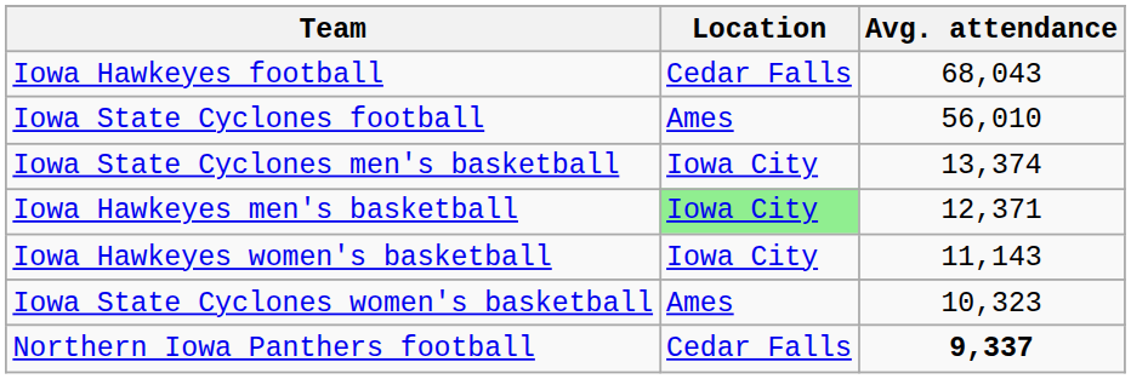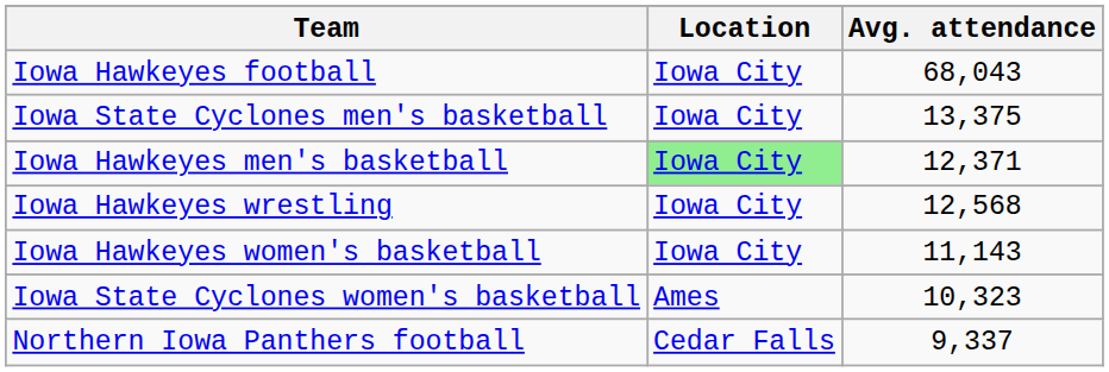 <table class="wikitable sortable">
 <tr>
 </tr>
 <tr>
 <th>Team</th>
 <th>Location</th>
 <th>Avg. attendance</th>
 </tr>
 <tr>
 <td><a href='#'>Iowa Hawkeyes football</a></td>
-<td><a href='#'>Cedar Falls</a></td>
+<td><a href='#'>Iowa City</a></td>
 <td align=center>68,043</td>
-</tr>
-<tr>
-<td><a href='#'>Iowa State Cyclones football</a></td>
-<td><a href='#'>Ames</a></td>
-<td align=center>56,010</td>
 </tr>
 <tr>
 <td><a href='#'>Iowa State Cyclones men's basketball</a></td>
 <td><a href='#'>Iowa City</a></td>
-<td align=center>13,374</td>
+<td align=center>13,375</td>
 </tr>
 <tr>
 <td><a href='#'>Iowa Hawkeyes men's basketball</a></td>
 <td style="background: lightgreen;"><a href='#'>Iowa City</a></td>
 <td align=center>12,371</td>
+</tr>
+<tr>
+<td><a href='#'>Iowa Hawkeyes wrestling</a></td>
+<td><a href='#'>Iowa City</a></td>
+<td align=center>12,568</td>
 </tr>
 <tr>
 <td><a href='#'>Iowa Hawkeyes women's basketball</a></td>
 <td><a href='#'>Iowa City</a></td>
 <td align=center>11,143</td>
 </tr>
 <tr>
 <td><a href='#'>Iowa State Cyclones women's basketball</a></td>
 <td><a href='#'>Ames</a></td>
 <td align=center>10,323</td>
 </tr>
 <tr>
 <td><a href='#'>Northern Iowa Panthers football</a></td>
 <td><a href='#'>Cedar Falls</a></td>
-<td align=center><strong>9,337</strong></td>
+<td align=center>9,337</td>
 </tr>
 </table>
